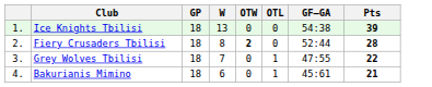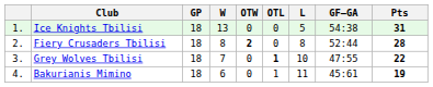 <table class="wikitable">
 <tr>
 <th width="30"></th>
 <th width="200">Club</th>
 <th width="30">GP</th>
 <th width="30">W</th>
 <th width="30">OTW</th>
 <th width="30">OTL</th>
+<th width="30">L</th>
 <th width="70">GF–GA</th>
 <th width="70">Pts</th>
 </tr>
 <tr bgcolor="#e6fae6" align="center">
 <td>1.</td>
 <td align="left"><a href='#'>Ice Knights Tbilisi</a></td>
 <td>18</td>
 <td>13</td>
 <td>0</td>
 <td>0</td>
+<td>5</td>
 <td>54:38</td>
-<td><strong>39</strong></td>
+<td><strong>31</strong></td>
 </tr>
 <tr bgcolor="#FFFFFF" align="center">
 <td>2.</td>
 <td align="left"><a href='#'>Fiery Crusaders Tbilisi</a></td>
 <td>18</td>
 <td>8</td>
 <td><strong>2</strong></td>
 <td>0</td>
+<td>8</td>
 <td>52:44</td>
 <td><strong>28</strong></td>
 </tr>
 <tr bgcolor="#FFFFFF" align="center">
 <td>3.</td>
 <td align="left"><a href='#'>Grey Wolves Tbilisi</a></td>
 <td>18</td>
 <td>7</td>
 <td>0</td>
-<td>1</td>
+<td><strong>1</strong></td>
+<td>10</td>
 <td>47:55</td>
 <td><strong>22</strong></td>
 </tr>
 <tr bgcolor="#FFFFFF" align="center">
 <td>4.</td>
 <td align="left"><a href='#'>Bakurianis Mimino</a></td>
 <td>18</td>
 <td>6</td>
 <td>0</td>
 <td>1</td>
+<td>11</td>
 <td>45:61</td>
-<td><strong>21</strong></td>
+<td><strong>19</strong></td>
 </tr>
 </table>
